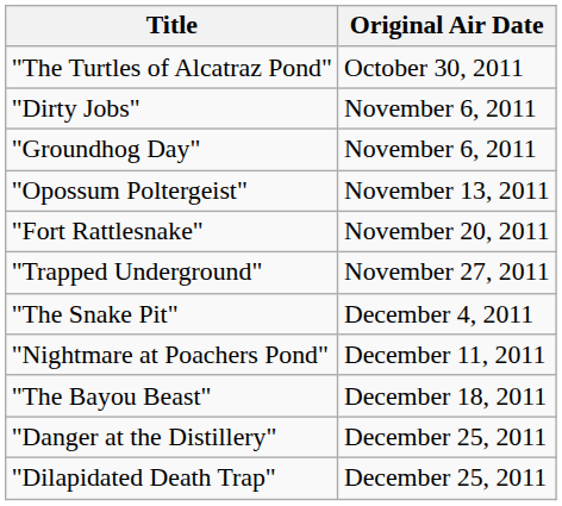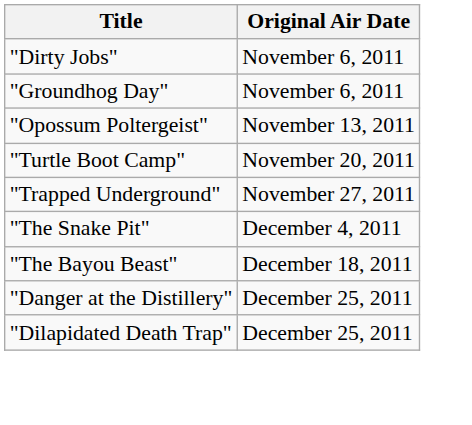 <table class="wikitable">
 <tr>
 <th>Title</th>
 <th>Original Air Date</th>
-</tr>
-<tr>
-<td>"The Turtles of Alcatraz Pond"</td>
-<td>October 30, 2011</td>
 </tr>
 <tr>
 <td>"Dirty Jobs"</td>
 <td>November 6, 2011</td>
 </tr>
 <tr>
 <td>"Groundhog Day"</td>
 <td>November 6, 2011</td>
 </tr>
 <tr>
 <td>"Opossum Poltergeist"</td>
 <td>November 13, 2011</td>
 </tr>
 <tr>
-<td>"Fort Rattlesnake"</td>
+<td>"Turtle Boot Camp"</td>
 <td>November 20, 2011</td>
 </tr>
 <tr>
 <td>"Trapped Underground"</td>
 <td>November 27, 2011</td>
 </tr>
 <tr>
 <td>"The Snake Pit"</td>
 <td>December 4, 2011</td>
-</tr>
-<tr>
-<td>"Nightmare at Poachers Pond"</td>
-<td>December 11, 2011</td>
 </tr>
 <tr>
 <td>"The Bayou Beast"</td>
 <td>December 18, 2011</td>
 </tr>
 <tr>
 <td>"Danger at the Distillery"</td>
 <td>December 25, 2011</td>
 </tr>
 <tr>
 <td>"Dilapidated Death Trap"</td>
 <td>December 25, 2011</td>
 </tr>
 </table>
